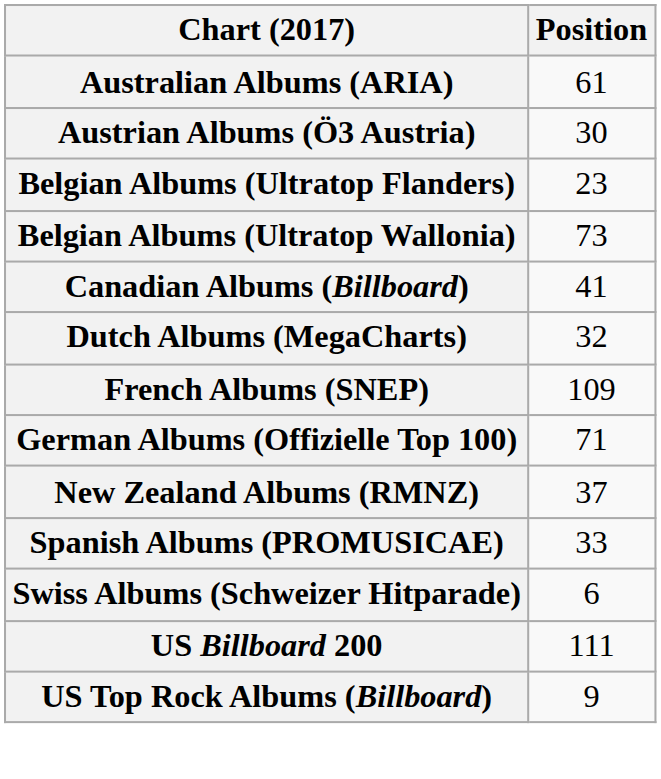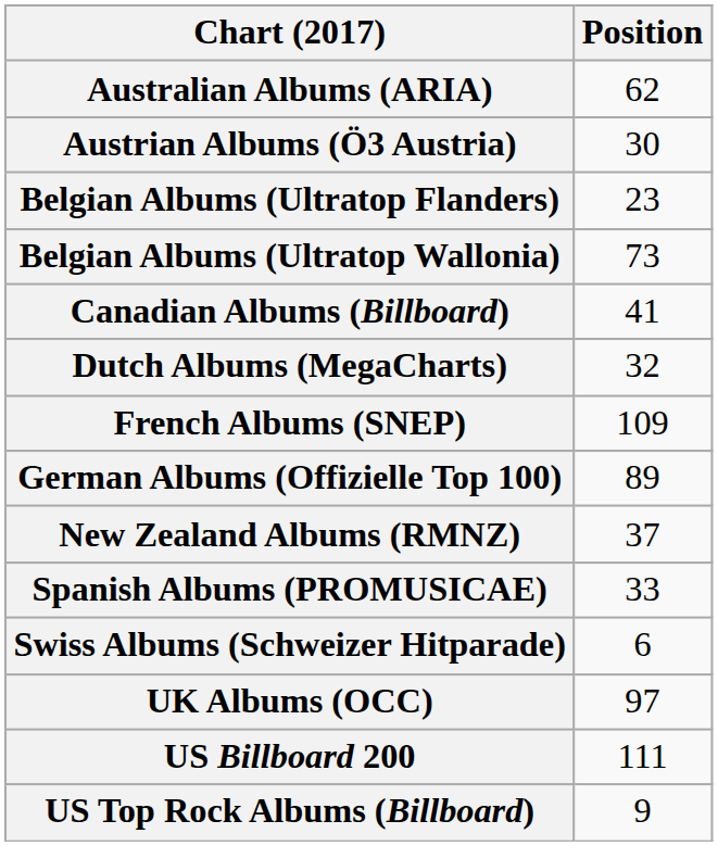 <table class="wikitable sortable plainrowheaders" style="text-align:center">
 <tr>
 <th scope="col">Chart (2017)</th>
 <th scope="col">Position</th>
 </tr>
 <tr>
 <th scope="row">Australian Albums (ARIA)</th>
-<td>61</td>
+<td>62</td>
 </tr>
 <tr>
 <th scope="row">Austrian Albums (Ö3 Austria)</th>
 <td>30</td>
 </tr>
 <tr>
 <th scope="row">Belgian Albums (Ultratop Flanders)</th>
 <td>23</td>
 </tr>
 <tr>
 <th scope="row">Belgian Albums (Ultratop Wallonia)</th>
 <td>73</td>
 </tr>
 <tr>
 <th scope="row">Canadian Albums (<em>Billboard</em>)</th>
 <td>41</td>
 </tr>
 <tr>
 <th scope="row">Dutch Albums (MegaCharts)</th>
 <td>32</td>
 </tr>
 <tr>
 <th scope="row">French Albums (SNEP)</th>
 <td>109</td>
 </tr>
 <tr>
 <th scope="row">German Albums (Offizielle Top 100)</th>
-<td>71</td>
+<td>89</td>
 </tr>
 <tr>
 <th scope="row">New Zealand Albums (RMNZ)</th>
 <td>37</td>
 </tr>
 <tr>
 <th scope="row">Spanish Albums (PROMUSICAE)</th>
 <td>33</td>
 </tr>
 <tr>
 <th scope="row">Swiss Albums (Schweizer Hitparade)</th>
 <td>6</td>
 </tr>
 <tr>
+<th scope="row">UK Albums (OCC)</th>
+<td>97</td>
+</tr>
+<tr>
 <th scope="row">US <em>Billboard</em> 200</th>
 <td>111</td>
 </tr>
 <tr>
 <th scope="row">US Top Rock Albums (<em>Billboard</em>)</th>
 <td>9</td>
 </tr>
 </table>
